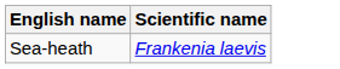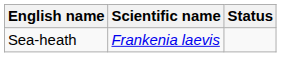 <table class="wikitable" |>
 <tr>
 <th>English name</th>
 <th>Scientific name</th>
+<th>Status</th>
 </tr>
 <tr>
 <td>Sea-heath</td>
 <td><em><a href='#'>Frankenia laevis</a></em></td>
+<td></td>
 </tr>
 </table>
